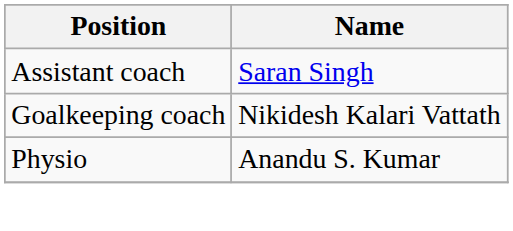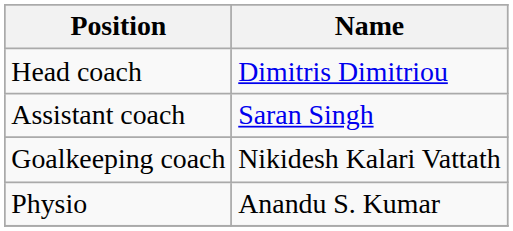 <table class="wikitable">
 <tr>
 <th>Position</th>
 <th>Name</th>
+</tr>
+<tr>
+<td>Head coach</td>
+<td> <a href='#'>Dimitris Dimitriou</a></td>
 </tr>
 <tr>
 <td>Assistant coach</td>
 <td> <a href='#'>Saran Singh</a></td>
 </tr>
 <tr>
 <td>Goalkeeping coach</td>
 <td> Nikidesh Kalari Vattath</td>
 </tr>
 <tr>
 <td>Physio</td>
 <td> Anandu S. Kumar</td>
 </tr>
 <tr>
 </tr>
 </table>
